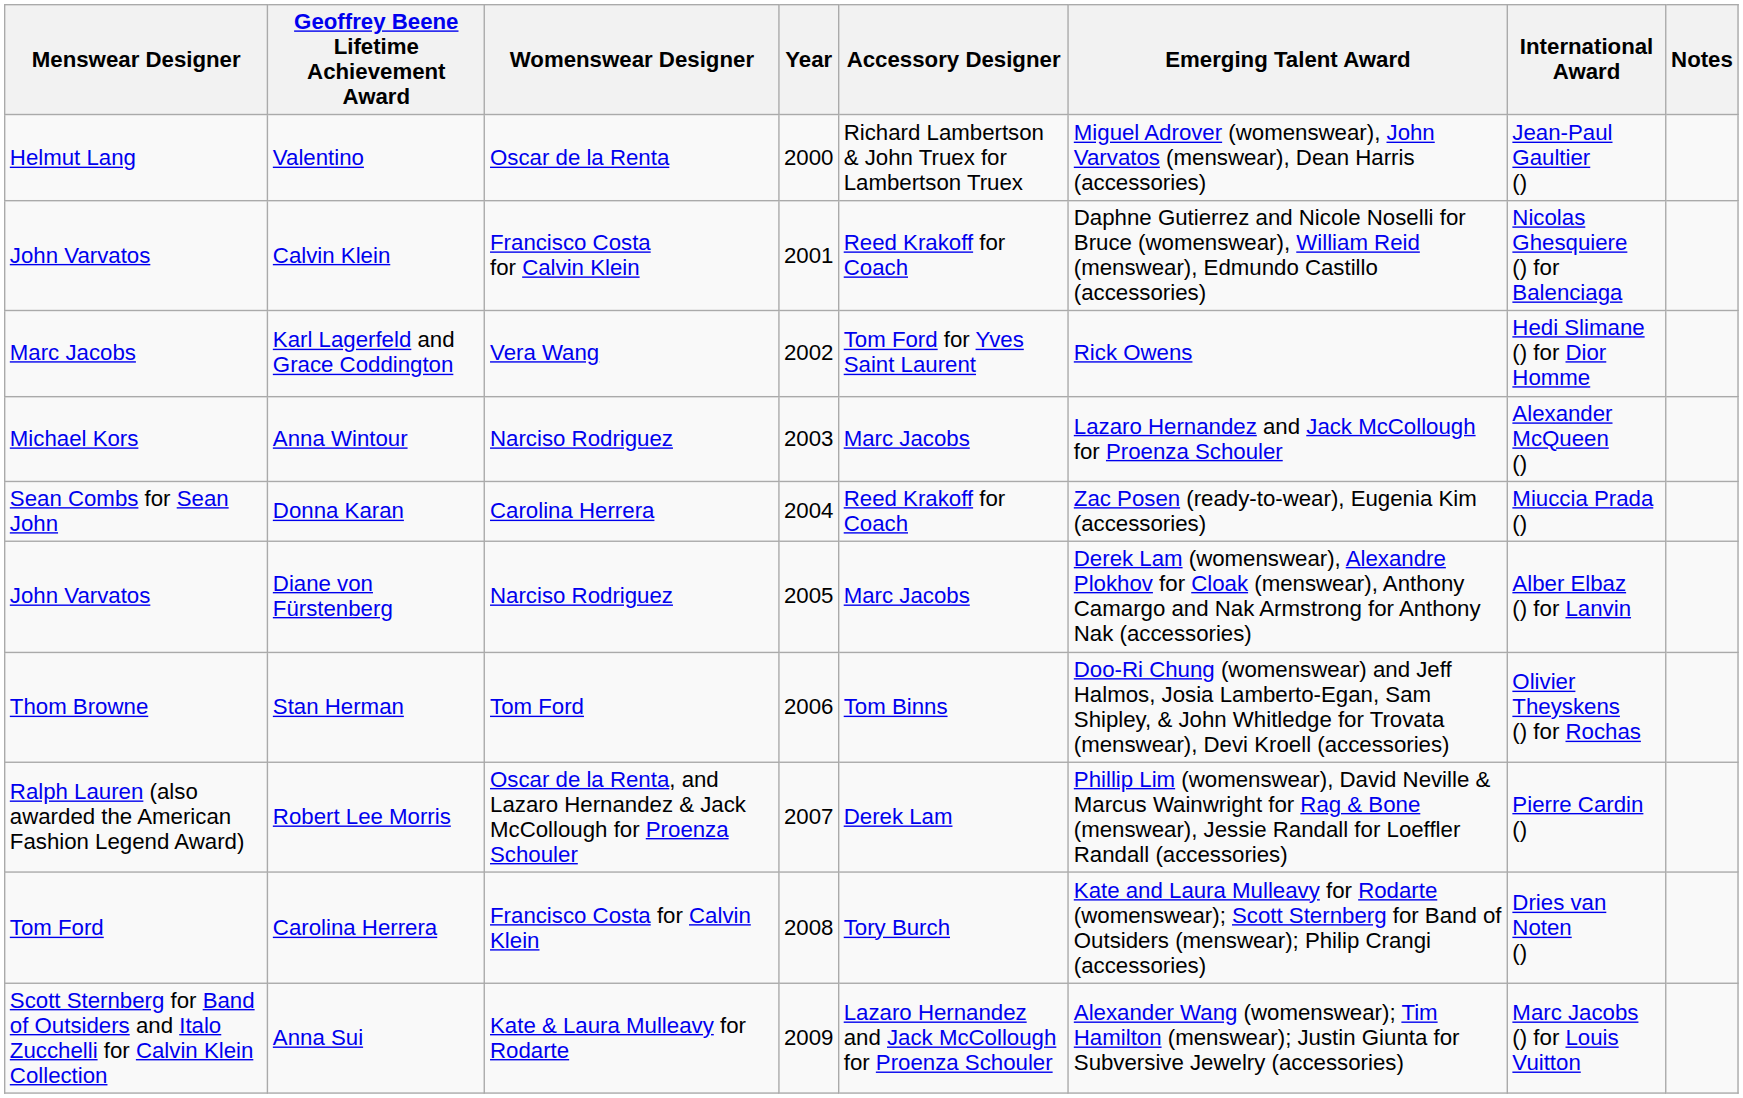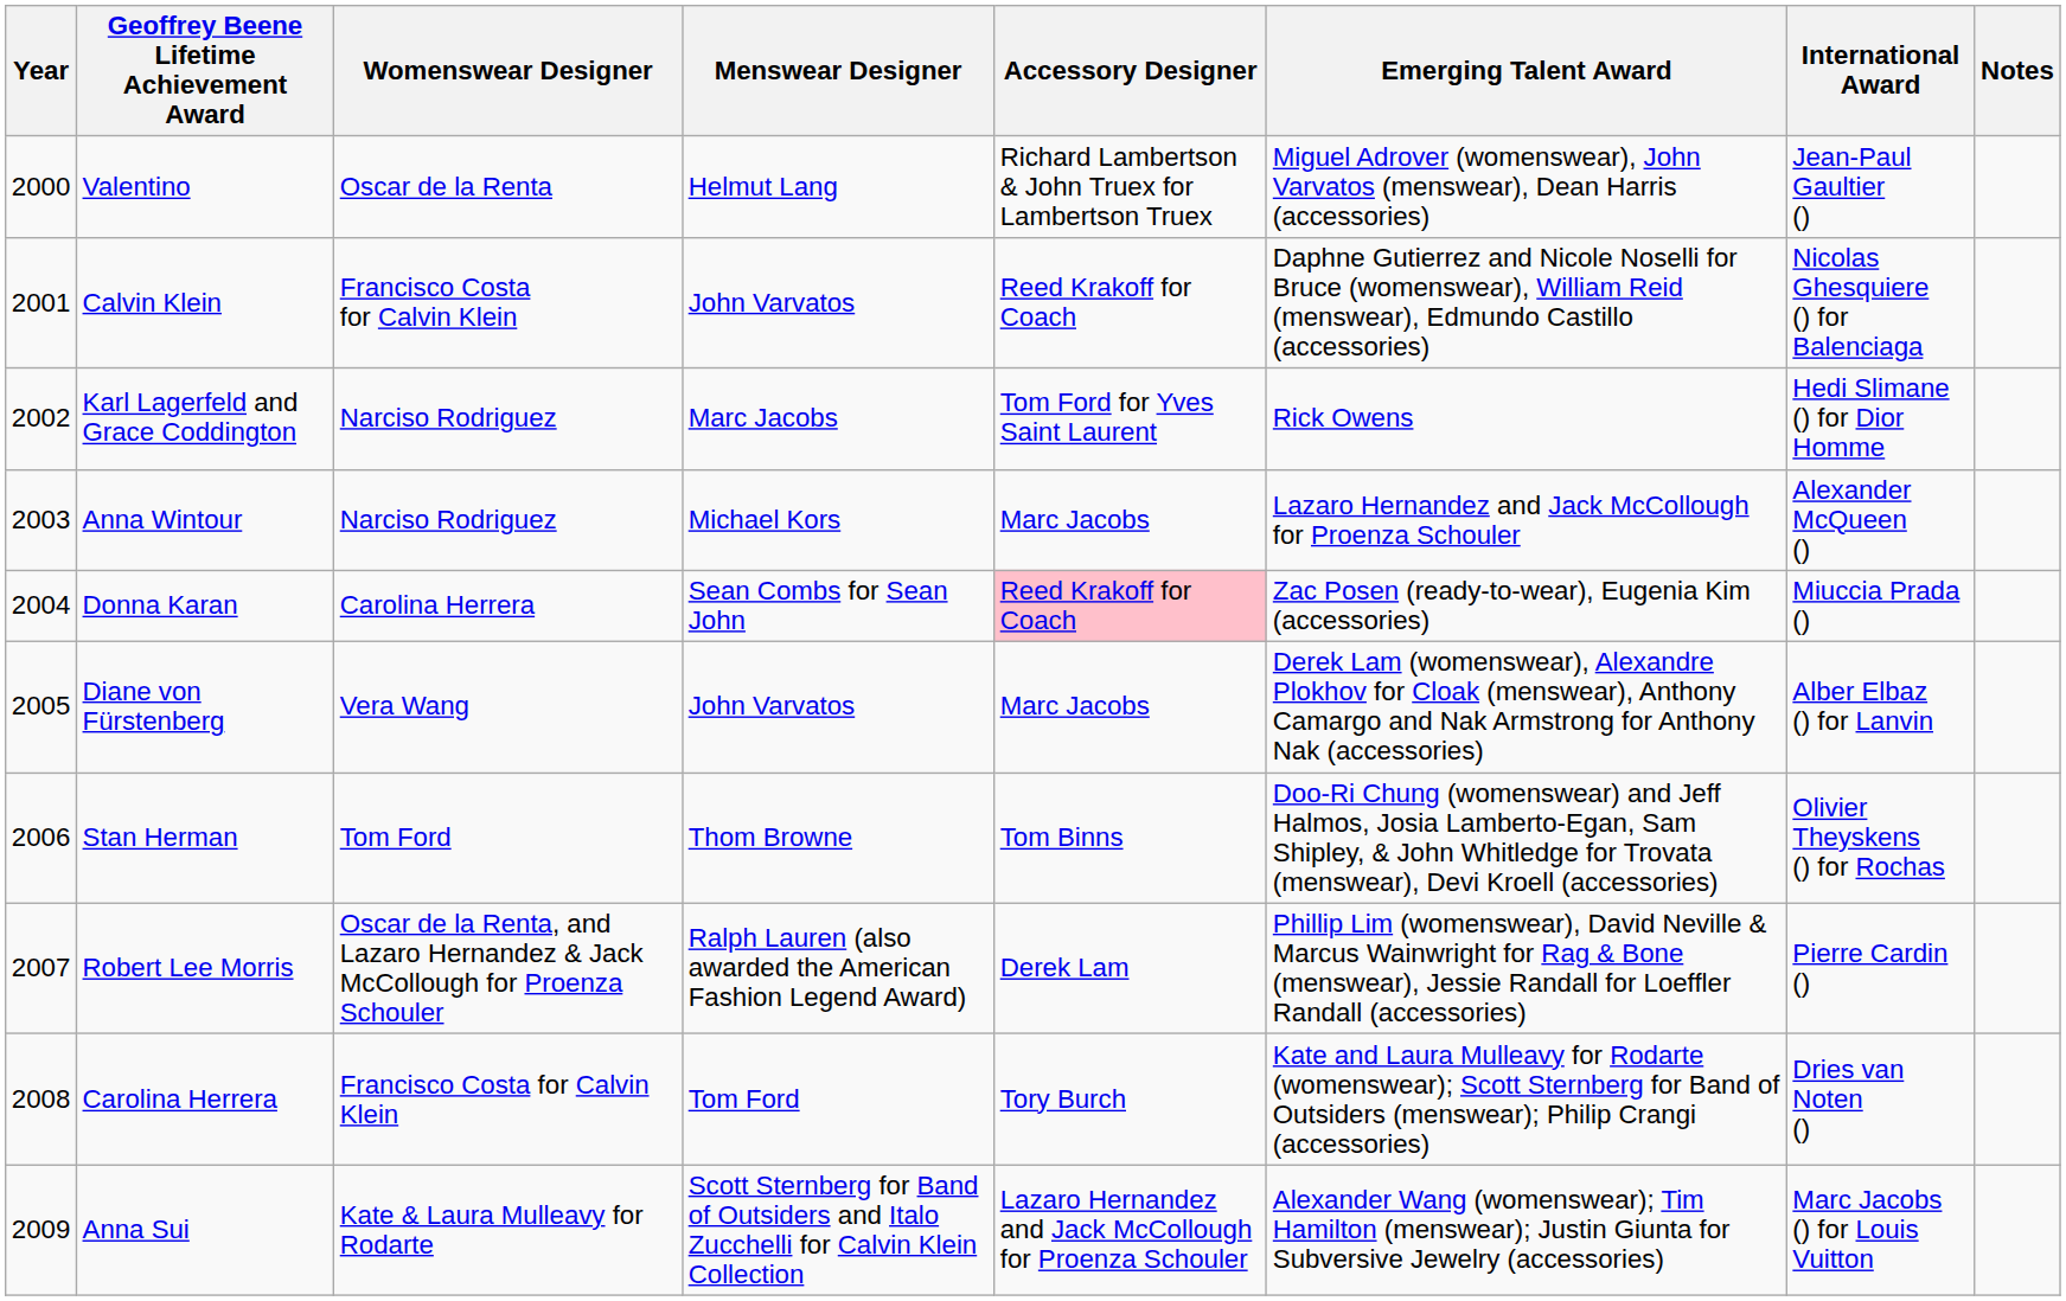 <table class="wikitable sortable">
 <tr>
-<th>Menswear Designer</th>
+<th>Year</th>
 <th><a href='#'>Geoffrey Beene</a> Lifetime Achievement Award</th>
 <th>Womenswear Designer</th>
-<th>Year</th>
+<th>Menswear Designer</th>
 <th>Accessory Designer</th>
 <th>Emerging Talent Award</th>
 <th>International Award</th>
 <th>Notes</th>
 </tr>
 <tr>
-<td><a href='#'>Helmut Lang</a></td>
+<td>2000</td>
 <td><a href='#'>Valentino</a></td>
 <td><a href='#'>Oscar de la Renta</a></td>
-<td>2000</td>
+<td><a href='#'>Helmut Lang</a></td>
 <td>Richard Lambertson & John Truex for Lambertson Truex</td>
 <td><a href='#'>Miguel Adrover</a> (womenswear), <a href='#'>John Varvatos</a> (menswear), Dean Harris (accessories)</td>
 <td><a href='#'>Jean-Paul Gaultier</a><br>()</td>
 <td></td>
 </tr>
 <tr>
-<td><a href='#'>John Varvatos</a></td>
+<td>2001</td>
 <td><a href='#'>Calvin Klein</a></td>
 <td><a href='#'>Francisco Costa</a><br>for <a href='#'>Calvin Klein</a></td>
-<td>2001</td>
+<td><a href='#'>John Varvatos</a></td>
 <td><a href='#'>Reed Krakoff</a> for <a href='#'>Coach</a></td>
 <td>Daphne Gutierrez and Nicole Noselli for Bruce (womenswear), <a href='#'>William Reid</a> (menswear), Edmundo Castillo (accessories)</td>
 <td><a href='#'>Nicolas Ghesquiere</a><br>() for <a href='#'>Balenciaga</a></td>
 <td></td>
 </tr>
 <tr>
+<td>2002</td>
+<td><a href='#'>Karl Lagerfeld</a> and <a href='#'>Grace Coddington</a></td>
+<td><a href='#'>Narciso Rodriguez</a></td>
 <td><a href='#'>Marc Jacobs</a></td>
-<td><a href='#'>Karl Lagerfeld</a> and <a href='#'>Grace Coddington</a></td>
-<td><a href='#'>Vera Wang</a></td>
-<td>2002</td>
 <td><a href='#'>Tom Ford</a> for <a href='#'>Yves Saint Laurent</a></td>
 <td><a href='#'>Rick Owens</a></td>
 <td><a href='#'>Hedi Slimane</a><br>() for <a href='#'>Dior Homme</a></td>
 <td></td>
 </tr>
 <tr>
-<td><a href='#'>Michael Kors</a></td>
+<td>2003</td>
 <td><a href='#'>Anna Wintour</a></td>
 <td><a href='#'>Narciso Rodriguez</a></td>
-<td>2003</td>
+<td><a href='#'>Michael Kors</a></td>
 <td><a href='#'>Marc Jacobs</a></td>
 <td><a href='#'>Lazaro Hernandez</a> and <a href='#'>Jack McCollough</a> for <a href='#'>Proenza Schouler</a></td>
 <td><a href='#'>Alexander McQueen</a><br>()</td>
 <td></td>
 </tr>
 <tr>
-<td><a href='#'>Sean Combs</a> for <a href='#'>Sean John</a></td>
+<td>2004</td>
 <td><a href='#'>Donna Karan</a></td>
 <td><a href='#'>Carolina Herrera</a></td>
-<td>2004</td>
-<td><a href='#'>Reed Krakoff</a> for <a href='#'>Coach</a></td>
+<td><a href='#'>Sean Combs</a> for <a href='#'>Sean John</a></td>
+<td style="background: pink;"><a href='#'>Reed Krakoff</a> for <a href='#'>Coach</a></td>
 <td><a href='#'>Zac Posen</a> (ready-to-wear), Eugenia Kim (accessories)</td>
 <td><a href='#'>Miuccia Prada</a><br>()</td>
 <td></td>
 </tr>
 <tr>
+<td>2005</td>
+<td><a href='#'>Diane von Fürstenberg</a></td>
+<td><a href='#'>Vera Wang</a></td>
 <td><a href='#'>John Varvatos</a></td>
-<td><a href='#'>Diane von Fürstenberg</a></td>
-<td><a href='#'>Narciso Rodriguez</a></td>
-<td>2005</td>
 <td><a href='#'>Marc Jacobs</a></td>
 <td><a href='#'>Derek Lam</a> (womenswear), <a href='#'>Alexandre Plokhov</a> for <a href='#'>Cloak</a> (menswear), Anthony Camargo and Nak Armstrong for Anthony Nak (accessories)</td>
 <td><a href='#'>Alber Elbaz</a><br>() for <a href='#'>Lanvin</a></td>
 <td></td>
 </tr>
 <tr>
-<td><a href='#'>Thom Browne</a></td>
+<td>2006</td>
 <td><a href='#'>Stan Herman</a></td>
 <td><a href='#'>Tom Ford</a></td>
-<td>2006</td>
+<td><a href='#'>Thom Browne</a></td>
 <td><a href='#'>Tom Binns</a></td>
 <td><a href='#'>Doo-Ri Chung</a> (womenswear) and Jeff Halmos, Josia Lamberto-Egan, Sam Shipley, & John Whitledge for Trovata (menswear), Devi Kroell (accessories)</td>
 <td><a href='#'>Olivier Theyskens</a><br>() for <a href='#'>Rochas</a></td>
 <td></td>
 </tr>
 <tr>
-<td><a href='#'>Ralph Lauren</a> (also awarded the American Fashion Legend Award)</td>
+<td>2007</td>
 <td><a href='#'>Robert Lee Morris</a></td>
 <td><a href='#'>Oscar de la Renta</a>, and Lazaro Hernandez & Jack McCollough for <a href='#'>Proenza Schouler</a></td>
-<td>2007</td>
+<td><a href='#'>Ralph Lauren</a> (also awarded the American Fashion Legend Award)</td>
 <td><a href='#'>Derek Lam</a></td>
 <td><a href='#'>Phillip Lim</a> (womenswear), David Neville & Marcus Wainwright for <a href='#'>Rag & Bone</a> (menswear), Jessie Randall for Loeffler Randall (accessories)</td>
 <td><a href='#'>Pierre Cardin</a><br>()</td>
 <td></td>
 </tr>
 <tr>
-<td><a href='#'>Tom Ford</a></td>
+<td>2008</td>
 <td><a href='#'>Carolina Herrera</a></td>
 <td><a href='#'>Francisco Costa</a> for <a href='#'>Calvin Klein</a></td>
-<td>2008</td>
+<td><a href='#'>Tom Ford</a></td>
 <td><a href='#'>Tory Burch</a></td>
 <td><a href='#'>Kate and Laura Mulleavy</a> for <a href='#'>Rodarte</a> (womenswear); <a href='#'>Scott Sternberg</a> for Band of Outsiders (menswear); Philip Crangi (accessories)</td>
 <td><a href='#'>Dries van Noten</a><br>()</td>
 <td></td>
 </tr>
 <tr>
-<td><a href='#'>Scott Sternberg</a> for <a href='#'>Band of Outsiders</a> and <a href='#'>Italo Zucchelli</a> for <a href='#'>Calvin Klein Collection</a></td>
+<td>2009</td>
 <td><a href='#'>Anna Sui</a></td>
 <td><a href='#'>Kate & Laura Mulleavy</a> for <a href='#'>Rodarte</a></td>
-<td>2009</td>
+<td><a href='#'>Scott Sternberg</a> for <a href='#'>Band of Outsiders</a> and <a href='#'>Italo Zucchelli</a> for <a href='#'>Calvin Klein Collection</a></td>
 <td><a href='#'>Lazaro Hernandez</a> and <a href='#'>Jack McCollough</a> for <a href='#'>Proenza Schouler</a></td>
 <td><a href='#'>Alexander Wang</a> (womenswear); <a href='#'>Tim Hamilton</a> (menswear); Justin Giunta for Subversive Jewelry (accessories)</td>
 <td><a href='#'>Marc Jacobs</a><br>() for <a href='#'>Louis Vuitton</a></td>
 <td></td>
 </tr>
 </table>
